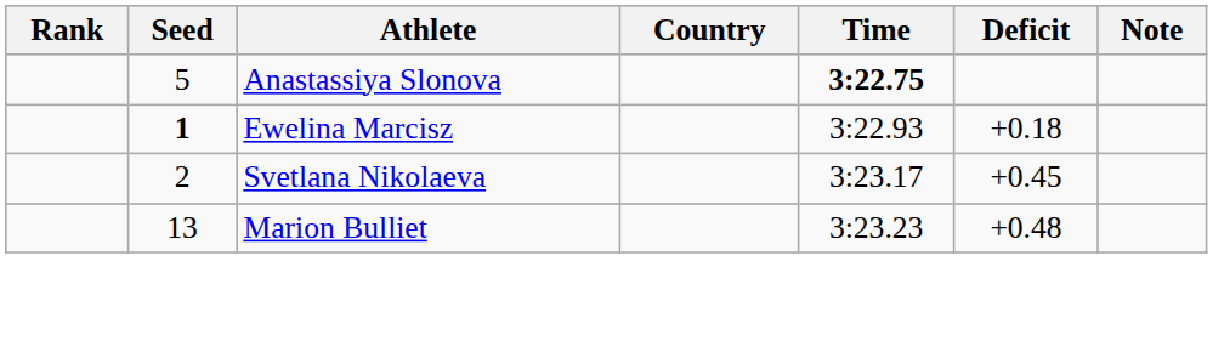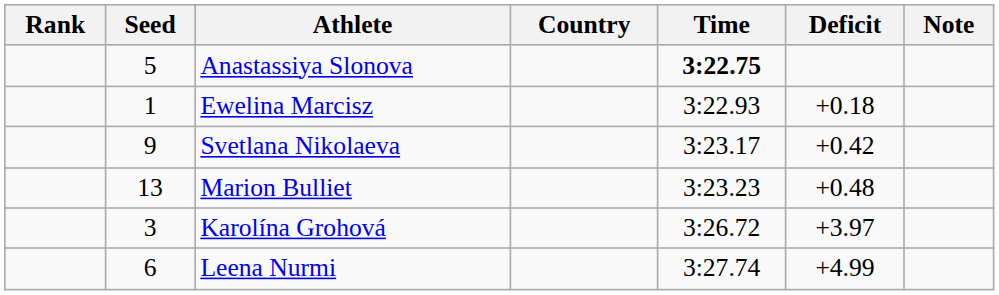 <table class="wikitable sortable" style="text-align:center" width=70%>
 <tr>
 <th>Rank</th>
 <th>Seed</th>
 <th>Athlete</th>
 <th>Country</th>
 <th>Time</th>
 <th>Deficit</th>
 <th>Note</th>
 </tr>
 <tr>
 <td></td>
 <td>5</td>
 <td align=left><a href='#'>Anastassiya Slonova</a></td>
 <td align=left></td>
 <td><strong>3:22.75</strong></td>
 <td></td>
 <td></td>
 </tr>
 <tr>
 <td></td>
-<td><strong>1</strong></td>
+<td>1</td>
 <td align=left><a href='#'>Ewelina Marcisz</a></td>
 <td align=left></td>
 <td>3:22.93</td>
 <td>+0.18</td>
 <td></td>
 </tr>
 <tr>
 <td></td>
-<td>2</td>
+<td>9</td>
 <td align=left><a href='#'>Svetlana Nikolaeva</a></td>
 <td align=left></td>
 <td>3:23.17</td>
-<td>+0.45</td>
+<td>+0.42</td>
 <td></td>
 </tr>
 <tr>
 <td></td>
 <td>13</td>
 <td align=left><a href='#'>Marion Bulliet</a></td>
 <td align=left></td>
 <td>3:23.23</td>
 <td>+0.48</td>
 <td></td>
 </tr>
+<tr>
+<td></td>
+<td>3</td>
+<td align=left><a href='#'>Karolína Grohová</a></td>
+<td align=left></td>
+<td>3:26.72</td>
+<td>+3.97</td>
+<td></td>
+</tr>
+<tr>
+<td></td>
+<td>6</td>
+<td align=left><a href='#'>Leena Nurmi</a></td>
+<td align=left></td>
+<td>3:27.74</td>
+<td>+4.99</td>
+<td></td>
+</tr>
 </table>
